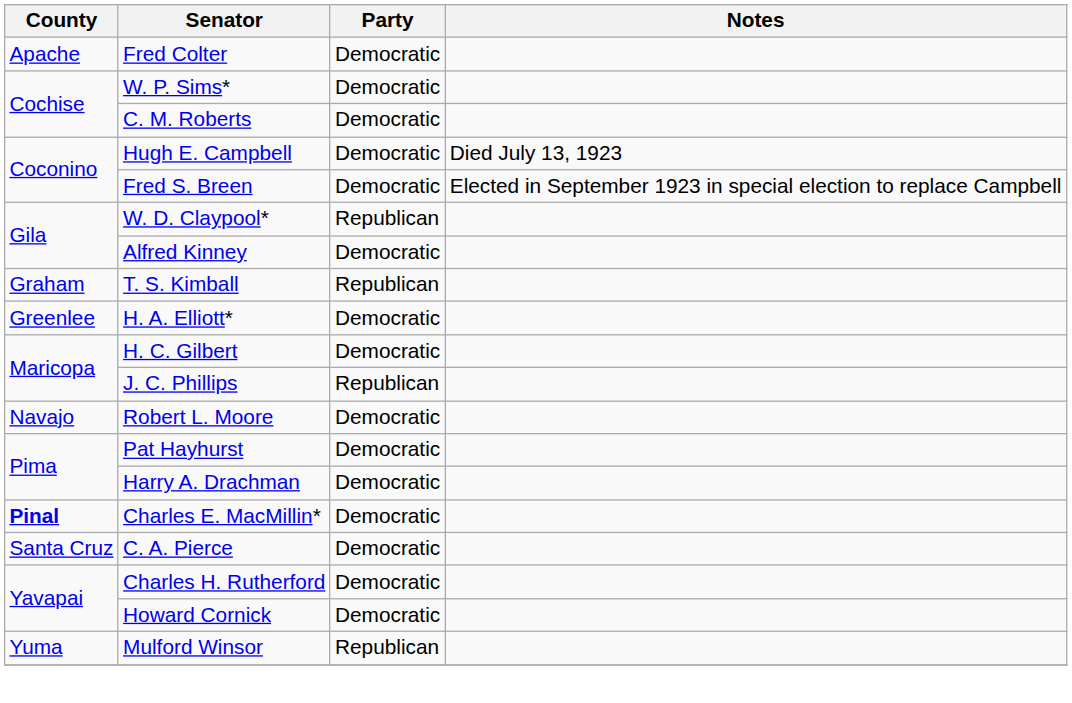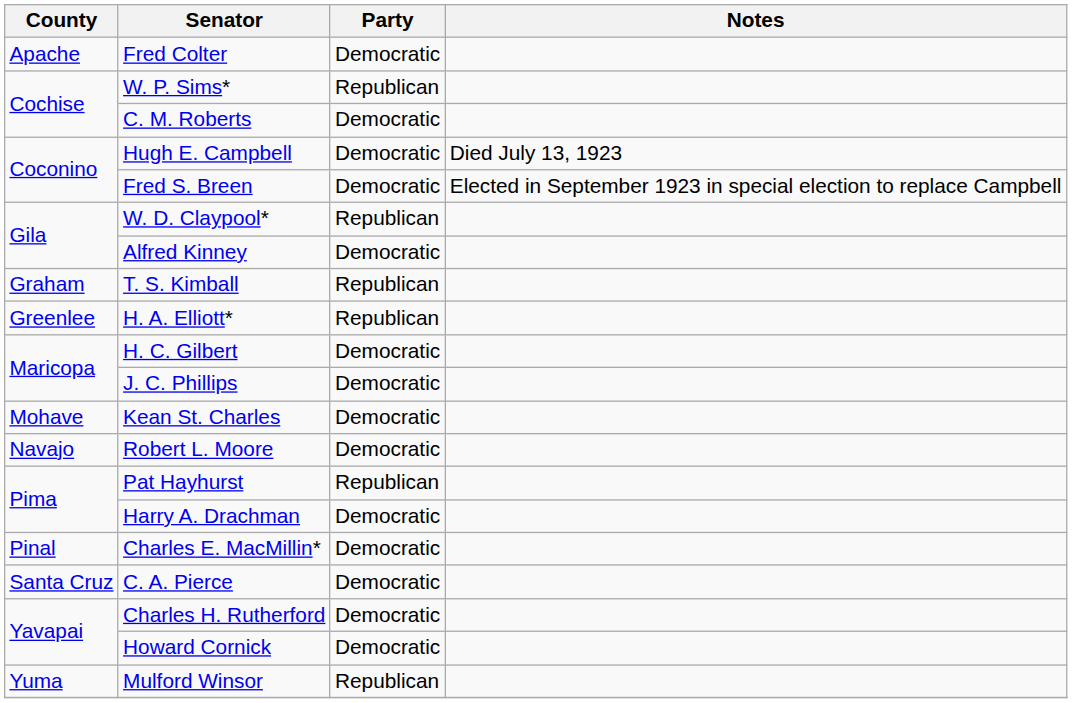 <table class=wikitable>
 <tr>
 <th>County</th>
 <th>Senator</th>
 <th>Party</th>
 <th>Notes</th>
 </tr>
 <tr>
 <td><a href='#'>Apache</a></td>
 <td><a href='#'>Fred Colter</a></td>
 <td>Democratic</td>
 <td></td>
 </tr>
 <tr>
 <td rowspan="2"><a href='#'>Cochise</a></td>
 <td><a href='#'>W. P. Sims</a>*</td>
-<td>Democratic</td>
+<td>Republican</td>
 <td></td>
 </tr>
 <tr>
 <td><a href='#'>C. M. Roberts</a></td>
 <td>Democratic</td>
 <td></td>
 </tr>
 <tr>
 <td rowspan="2"><a href='#'>Coconino</a></td>
 <td><a href='#'>Hugh E. Campbell</a></td>
 <td>Democratic</td>
 <td>Died July 13, 1923</td>
 </tr>
 <tr>
 <td><a href='#'>Fred S. Breen</a></td>
 <td>Democratic</td>
 <td>Elected in September 1923 in special election to replace Campbell</td>
 </tr>
 <tr>
 <td rowspan="2"><a href='#'>Gila</a></td>
 <td><a href='#'>W. D. Claypool</a>*</td>
 <td>Republican</td>
 <td></td>
 </tr>
 <tr>
 <td><a href='#'>Alfred Kinney</a></td>
 <td>Democratic</td>
 <td></td>
 </tr>
 <tr>
 <td><a href='#'>Graham</a></td>
 <td><a href='#'>T. S. Kimball</a></td>
 <td>Republican</td>
 <td></td>
 </tr>
 <tr>
 <td><a href='#'>Greenlee</a></td>
 <td><a href='#'>H. A. Elliott</a>*</td>
-<td>Democratic</td>
+<td>Republican</td>
 <td></td>
 </tr>
 <tr>
 <td rowspan="2"><a href='#'>Maricopa</a></td>
 <td><a href='#'>H. C. Gilbert</a></td>
 <td>Democratic</td>
 <td></td>
 </tr>
 <tr>
 <td><a href='#'>J. C. Phillips</a></td>
-<td>Republican</td>
+<td>Democratic</td>
+<td></td>
+</tr>
+<tr>
+<td><a href='#'>Mohave</a></td>
+<td><a href='#'>Kean St. Charles</a></td>
+<td>Democratic</td>
 <td></td>
 </tr>
 <tr>
 <td><a href='#'>Navajo</a></td>
 <td><a href='#'>Robert L. Moore</a></td>
 <td>Democratic</td>
 <td></td>
 </tr>
 <tr>
 <td rowspan="2"><a href='#'>Pima</a></td>
 <td><a href='#'>Pat Hayhurst</a></td>
-<td>Democratic</td>
+<td>Republican</td>
 <td></td>
 </tr>
 <tr>
 <td><a href='#'>Harry A. Drachman</a></td>
 <td>Democratic</td>
 <td></td>
 </tr>
 <tr>
-<td><strong><a href='#'>Pinal</a></strong></td>
+<td><a href='#'>Pinal</a></td>
 <td><a href='#'>Charles E. MacMillin</a>*</td>
 <td>Democratic</td>
 <td></td>
 </tr>
 <tr>
 <td><a href='#'>Santa Cruz</a></td>
 <td><a href='#'>C. A. Pierce</a></td>
 <td>Democratic</td>
 <td></td>
 </tr>
 <tr>
 <td rowspan="2"><a href='#'>Yavapai</a></td>
 <td><a href='#'>Charles H. Rutherford</a></td>
 <td>Democratic</td>
 <td></td>
 </tr>
 <tr>
 <td><a href='#'>Howard Cornick</a></td>
 <td>Democratic</td>
 <td></td>
 </tr>
 <tr>
 <td><a href='#'>Yuma</a></td>
 <td><a href='#'>Mulford Winsor</a></td>
 <td>Republican</td>
 <td></td>
 </tr>
 <tr>
 </tr>
 </table>
